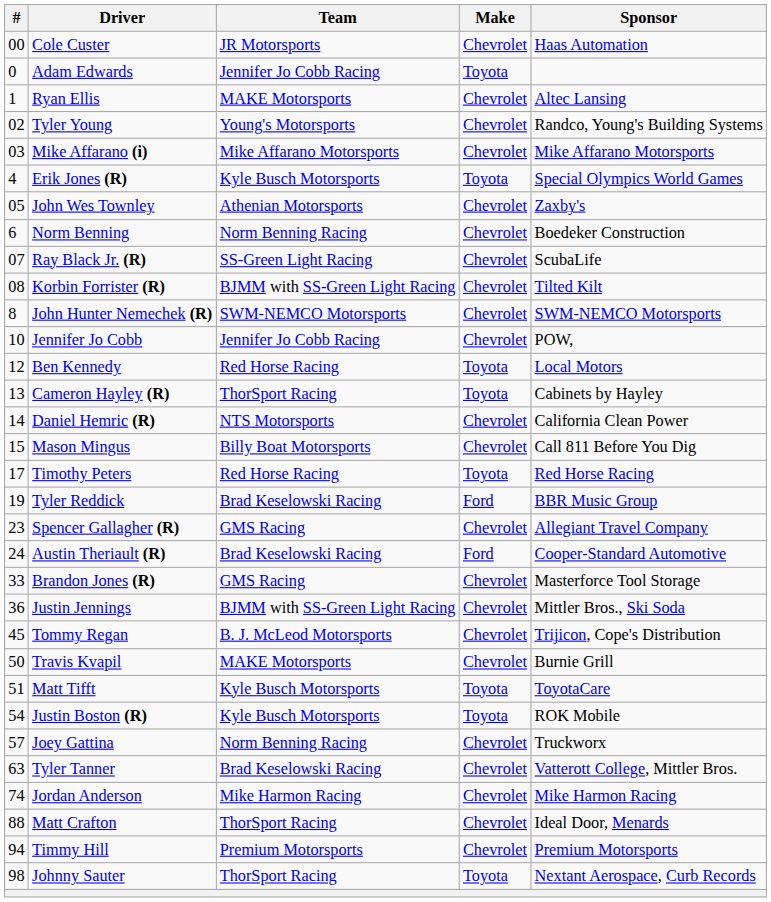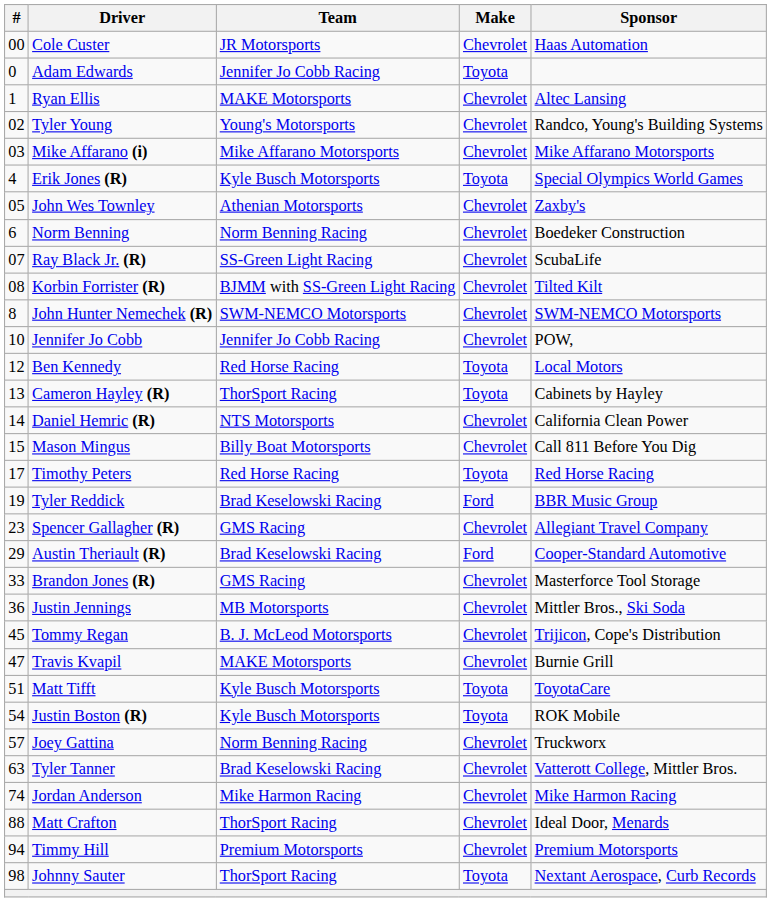 <table class="wikitable" style="font-size:95%">
 <tr>
 <th>#</th>
 <th>Driver</th>
 <th>Team</th>
 <th>Make</th>
 <th>Sponsor</th>
 </tr>
 <tr>
 <td>00</td>
 <td><a href='#'>Cole Custer</a></td>
 <td><a href='#'>JR Motorsports</a></td>
 <td><a href='#'>Chevrolet</a></td>
 <td><a href='#'>Haas Automation</a></td>
 </tr>
 <tr>
 <td>0</td>
 <td><a href='#'>Adam Edwards</a></td>
 <td><a href='#'>Jennifer Jo Cobb Racing</a></td>
 <td><a href='#'>Toyota</a></td>
 <td></td>
 </tr>
 <tr>
 <td>1</td>
 <td><a href='#'>Ryan Ellis</a></td>
 <td><a href='#'>MAKE Motorsports</a></td>
 <td><a href='#'>Chevrolet</a></td>
 <td><a href='#'>Altec Lansing</a></td>
 </tr>
 <tr>
 <td>02</td>
 <td><a href='#'>Tyler Young</a></td>
 <td><a href='#'>Young's Motorsports</a></td>
 <td><a href='#'>Chevrolet</a></td>
 <td>Randco, Young's Building Systems</td>
 </tr>
 <tr>
 <td>03</td>
 <td><a href='#'>Mike Affarano</a> <strong>(i)</strong></td>
 <td><a href='#'>Mike Affarano Motorsports</a></td>
 <td><a href='#'>Chevrolet</a></td>
 <td><a href='#'>Mike Affarano Motorsports</a></td>
 </tr>
 <tr>
 <td>4</td>
 <td><a href='#'>Erik Jones</a> <strong>(R)</strong></td>
 <td><a href='#'>Kyle Busch Motorsports</a></td>
 <td><a href='#'>Toyota</a></td>
 <td><a href='#'>Special Olympics World Games</a></td>
 </tr>
 <tr>
 <td>05</td>
 <td><a href='#'>John Wes Townley</a></td>
 <td><a href='#'>Athenian Motorsports</a></td>
 <td><a href='#'>Chevrolet</a></td>
 <td><a href='#'>Zaxby's</a></td>
 </tr>
 <tr>
 <td>6</td>
 <td><a href='#'>Norm Benning</a></td>
 <td><a href='#'>Norm Benning Racing</a></td>
 <td><a href='#'>Chevrolet</a></td>
 <td>Boedeker Construction</td>
 </tr>
 <tr>
 <td>07</td>
 <td><a href='#'>Ray Black Jr.</a> <strong>(R)</strong></td>
 <td><a href='#'>SS-Green Light Racing</a></td>
 <td><a href='#'>Chevrolet</a></td>
 <td>ScubaLife</td>
 </tr>
 <tr>
 <td>08</td>
 <td><a href='#'>Korbin Forrister</a> <strong>(R)</strong></td>
 <td><a href='#'>BJMM</a> with <a href='#'>SS-Green Light Racing</a></td>
 <td><a href='#'>Chevrolet</a></td>
 <td><a href='#'>Tilted Kilt</a></td>
 </tr>
 <tr>
 <td>8</td>
 <td><a href='#'>John Hunter Nemechek</a> <strong>(R)</strong></td>
 <td><a href='#'>SWM-NEMCO Motorsports</a></td>
 <td><a href='#'>Chevrolet</a></td>
 <td><a href='#'>SWM-NEMCO Motorsports</a></td>
 </tr>
 <tr>
 <td>10</td>
 <td><a href='#'>Jennifer Jo Cobb</a></td>
 <td><a href='#'>Jennifer Jo Cobb Racing</a></td>
 <td><a href='#'>Chevrolet</a></td>
 <td>POW, </td>
 </tr>
 <tr>
 <td>12</td>
 <td><a href='#'>Ben Kennedy</a></td>
 <td><a href='#'>Red Horse Racing</a></td>
 <td><a href='#'>Toyota</a></td>
 <td><a href='#'>Local Motors</a></td>
 </tr>
 <tr>
 <td>13</td>
 <td><a href='#'>Cameron Hayley</a> <strong>(R)</strong></td>
 <td><a href='#'>ThorSport Racing</a></td>
 <td><a href='#'>Toyota</a></td>
 <td>Cabinets by Hayley</td>
 </tr>
 <tr>
 <td>14</td>
 <td><a href='#'>Daniel Hemric</a> <strong>(R)</strong></td>
 <td><a href='#'>NTS Motorsports</a></td>
 <td><a href='#'>Chevrolet</a></td>
 <td>California Clean Power</td>
 </tr>
 <tr>
 <td>15</td>
 <td><a href='#'>Mason Mingus</a></td>
 <td><a href='#'>Billy Boat Motorsports</a></td>
 <td><a href='#'>Chevrolet</a></td>
 <td>Call 811 Before You Dig</td>
 </tr>
 <tr>
 <td>17</td>
 <td><a href='#'>Timothy Peters</a></td>
 <td><a href='#'>Red Horse Racing</a></td>
 <td><a href='#'>Toyota</a></td>
 <td><a href='#'>Red Horse Racing</a></td>
 </tr>
 <tr>
 <td>19</td>
 <td><a href='#'>Tyler Reddick</a></td>
 <td><a href='#'>Brad Keselowski Racing</a></td>
 <td><a href='#'>Ford</a></td>
 <td><a href='#'>BBR Music Group</a></td>
 </tr>
 <tr>
 <td>23</td>
 <td><a href='#'>Spencer Gallagher</a> <strong>(R)</strong></td>
 <td><a href='#'>GMS Racing</a></td>
 <td><a href='#'>Chevrolet</a></td>
 <td><a href='#'>Allegiant Travel Company</a></td>
 </tr>
 <tr>
-<td>24</td>
+<td>29</td>
 <td><a href='#'>Austin Theriault</a> <strong>(R)</strong></td>
 <td><a href='#'>Brad Keselowski Racing</a></td>
 <td><a href='#'>Ford</a></td>
 <td><a href='#'>Cooper-Standard Automotive</a></td>
 </tr>
 <tr>
 <td>33</td>
 <td><a href='#'>Brandon Jones</a> <strong>(R)</strong></td>
 <td><a href='#'>GMS Racing</a></td>
 <td><a href='#'>Chevrolet</a></td>
 <td>Masterforce Tool Storage</td>
 </tr>
 <tr>
 <td>36</td>
 <td><a href='#'>Justin Jennings</a></td>
-<td><a href='#'>BJMM</a> with <a href='#'>SS-Green Light Racing</a></td>
+<td><a href='#'>MB Motorsports</a></td>
 <td><a href='#'>Chevrolet</a></td>
 <td>Mittler Bros., <a href='#'>Ski Soda</a></td>
 </tr>
 <tr>
 <td>45</td>
 <td><a href='#'>Tommy Regan</a></td>
 <td><a href='#'>B. J. McLeod Motorsports</a></td>
 <td><a href='#'>Chevrolet</a></td>
 <td><a href='#'>Trijicon</a>, Cope's Distribution</td>
 </tr>
 <tr>
-<td>50</td>
+<td>47</td>
 <td><a href='#'>Travis Kvapil</a></td>
 <td><a href='#'>MAKE Motorsports</a></td>
 <td><a href='#'>Chevrolet</a></td>
 <td>Burnie Grill</td>
 </tr>
 <tr>
 <td>51</td>
 <td><a href='#'>Matt Tifft</a></td>
 <td><a href='#'>Kyle Busch Motorsports</a></td>
 <td><a href='#'>Toyota</a></td>
 <td><a href='#'>ToyotaCare</a></td>
 </tr>
 <tr>
 <td>54</td>
 <td><a href='#'>Justin Boston</a> <strong>(R)</strong></td>
 <td><a href='#'>Kyle Busch Motorsports</a></td>
 <td><a href='#'>Toyota</a></td>
 <td>ROK Mobile</td>
 </tr>
 <tr>
 <td>57</td>
 <td><a href='#'>Joey Gattina</a></td>
 <td><a href='#'>Norm Benning Racing</a></td>
 <td><a href='#'>Chevrolet</a></td>
 <td>Truckworx</td>
 </tr>
 <tr>
 <td>63</td>
 <td><a href='#'>Tyler Tanner</a></td>
 <td><a href='#'>Brad Keselowski Racing</a></td>
 <td><a href='#'>Chevrolet</a></td>
 <td><a href='#'>Vatterott College</a>, Mittler Bros.</td>
 </tr>
 <tr>
 <td>74</td>
 <td><a href='#'>Jordan Anderson</a></td>
 <td><a href='#'>Mike Harmon Racing</a></td>
 <td><a href='#'>Chevrolet</a></td>
 <td><a href='#'>Mike Harmon Racing</a></td>
 </tr>
 <tr>
 <td>88</td>
 <td><a href='#'>Matt Crafton</a></td>
 <td><a href='#'>ThorSport Racing</a></td>
 <td><a href='#'>Chevrolet</a></td>
 <td>Ideal Door, <a href='#'>Menards</a></td>
 </tr>
 <tr>
 <td>94</td>
 <td><a href='#'>Timmy Hill</a></td>
 <td><a href='#'>Premium Motorsports</a></td>
 <td><a href='#'>Chevrolet</a></td>
 <td><a href='#'>Premium Motorsports</a></td>
 </tr>
 <tr>
 <td>98</td>
 <td><a href='#'>Johnny Sauter</a></td>
 <td><a href='#'>ThorSport Racing</a></td>
 <td><a href='#'>Toyota</a></td>
 <td><a href='#'>Nextant Aerospace</a>, <a href='#'>Curb Records</a></td>
 </tr>
 <tr>
 <th colspan="5"></th>
 </tr>
 </table>
